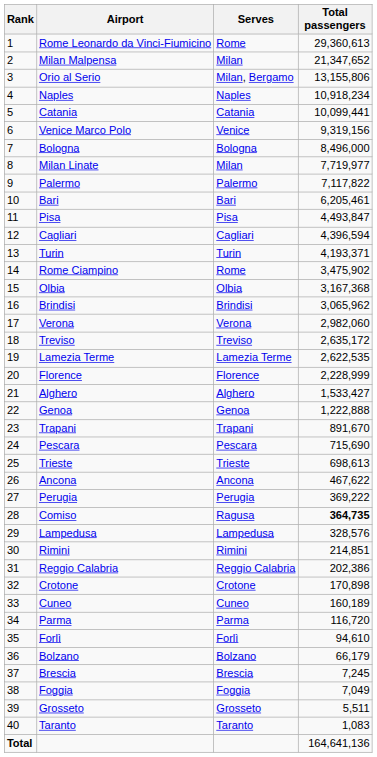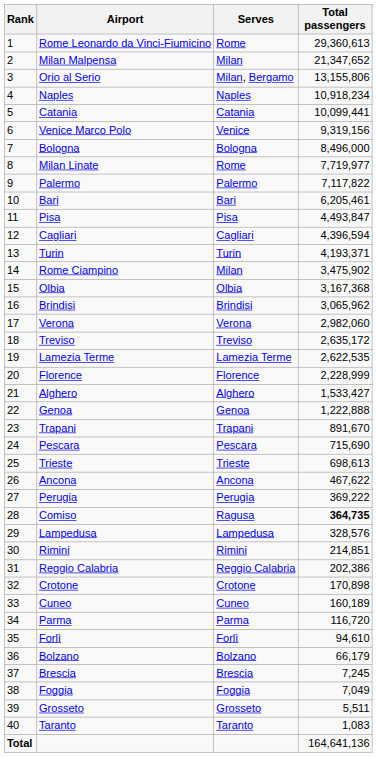 <table class="wikitable sortable">
 <tr>
 <th>Rank</th>
 <th>Airport</th>
 <th>Serves</th>
 <th style="width:100px">Total<br>passengers</th>
 </tr>
 <tr>
 <td>1</td>
 <td><a href='#'>Rome Leonardo da Vinci-Fiumicino</a></td>
 <td><a href='#'>Rome</a></td>
 <td align="right">29,360,613</td>
 </tr>
 <tr>
 <td>2</td>
 <td><a href='#'>Milan Malpensa</a></td>
 <td><a href='#'>Milan</a></td>
 <td align="right">21,347,652</td>
 </tr>
 <tr>
 <td>3</td>
 <td><a href='#'>Orio al Serio</a></td>
 <td><a href='#'>Milan</a>, <a href='#'>Bergamo</a></td>
 <td align="right">13,155,806</td>
 </tr>
 <tr>
 <td>4</td>
 <td><a href='#'>Naples</a></td>
 <td><a href='#'>Naples</a></td>
 <td align="right">10,918,234</td>
 </tr>
 <tr>
 <td>5</td>
 <td><a href='#'>Catania</a></td>
 <td><a href='#'>Catania</a></td>
 <td align="right">10,099,441</td>
 </tr>
 <tr>
 <td>6</td>
 <td><a href='#'>Venice Marco Polo</a></td>
 <td><a href='#'>Venice</a></td>
 <td align="right">9,319,156</td>
 </tr>
 <tr>
 <td>7</td>
 <td><a href='#'>Bologna</a></td>
 <td><a href='#'>Bologna</a></td>
 <td align="right">8,496,000</td>
 </tr>
 <tr>
 <td>8</td>
 <td><a href='#'>Milan Linate</a></td>
-<td><a href='#'>Milan</a></td>
+<td><a href='#'>Rome</a></td>
 <td align="right">7,719,977</td>
 </tr>
 <tr>
 <td>9</td>
 <td><a href='#'>Palermo</a></td>
 <td><a href='#'>Palermo</a></td>
 <td align="right">7,117,822</td>
 </tr>
 <tr>
 <td>10</td>
 <td><a href='#'>Bari</a></td>
 <td><a href='#'>Bari</a></td>
 <td align="right">6,205,461</td>
 </tr>
 <tr>
 <td>11</td>
 <td><a href='#'>Pisa</a></td>
 <td><a href='#'>Pisa</a></td>
 <td align="right">4,493,847</td>
 </tr>
 <tr>
 <td>12</td>
 <td><a href='#'>Cagliari</a></td>
 <td><a href='#'>Cagliari</a></td>
 <td align="right">4,396,594</td>
 </tr>
 <tr>
 <td>13</td>
 <td><a href='#'>Turin</a></td>
 <td><a href='#'>Turin</a></td>
 <td align="right">4,193,371</td>
 </tr>
 <tr>
 <td>14</td>
 <td><a href='#'>Rome Ciampino</a></td>
-<td><a href='#'>Rome</a></td>
+<td><a href='#'>Milan</a></td>
 <td align="right">3,475,902</td>
 </tr>
 <tr>
 <td>15</td>
 <td><a href='#'>Olbia</a></td>
 <td><a href='#'>Olbia</a></td>
 <td align="right">3,167,368</td>
 </tr>
 <tr>
 <td>16</td>
 <td><a href='#'>Brindisi</a></td>
 <td><a href='#'>Brindisi</a></td>
 <td align="right">3,065,962</td>
 </tr>
 <tr>
 <td>17</td>
 <td><a href='#'>Verona</a></td>
 <td><a href='#'>Verona</a></td>
 <td align="right">2,982,060</td>
 </tr>
 <tr>
 <td>18</td>
 <td><a href='#'>Treviso</a></td>
 <td><a href='#'>Treviso</a></td>
 <td align="right">2,635,172</td>
 </tr>
 <tr>
 <td>19</td>
 <td><a href='#'>Lamezia Terme</a></td>
 <td><a href='#'>Lamezia Terme</a></td>
 <td align="right">2,622,535</td>
 </tr>
 <tr>
 <td>20</td>
 <td><a href='#'>Florence</a></td>
 <td><a href='#'>Florence</a></td>
 <td align="right">2,228,999</td>
 </tr>
 <tr>
 <td>21</td>
 <td><a href='#'>Alghero</a></td>
 <td><a href='#'>Alghero</a></td>
 <td align="right">1,533,427</td>
 </tr>
 <tr>
 <td>22</td>
 <td><a href='#'>Genoa</a></td>
 <td><a href='#'>Genoa</a></td>
 <td align="right">1,222,888</td>
 </tr>
 <tr>
 <td>23</td>
 <td><a href='#'>Trapani</a></td>
 <td><a href='#'>Trapani</a></td>
 <td align="right">891,670</td>
 </tr>
 <tr>
 <td>24</td>
 <td><a href='#'>Pescara</a></td>
 <td><a href='#'>Pescara</a></td>
 <td align="right">715,690</td>
 </tr>
 <tr>
 <td>25</td>
 <td><a href='#'>Trieste</a></td>
 <td><a href='#'>Trieste</a></td>
 <td align="right">698,613</td>
 </tr>
 <tr>
 <td>26</td>
 <td><a href='#'>Ancona</a></td>
 <td><a href='#'>Ancona</a></td>
 <td align="right">467,622</td>
 </tr>
 <tr>
 <td>27</td>
 <td><a href='#'>Perugia</a></td>
 <td><a href='#'>Perugia</a></td>
 <td align="right">369,222</td>
 </tr>
 <tr>
 <td>28</td>
 <td><a href='#'>Comiso</a></td>
 <td><a href='#'>Ragusa</a></td>
 <td align="right"><strong>364,735</strong></td>
 </tr>
 <tr>
 <td>29</td>
 <td><a href='#'>Lampedusa</a></td>
 <td><a href='#'>Lampedusa</a></td>
 <td align="right">328,576</td>
 </tr>
 <tr>
 <td>30</td>
 <td><a href='#'>Rimini</a></td>
 <td><a href='#'>Rimini</a></td>
 <td align="right">214,851</td>
 </tr>
 <tr>
 <td>31</td>
 <td><a href='#'>Reggio Calabria</a></td>
 <td><a href='#'>Reggio Calabria</a></td>
 <td align="right">202,386</td>
 </tr>
 <tr>
 <td>32</td>
 <td><a href='#'>Crotone</a></td>
 <td><a href='#'>Crotone</a></td>
 <td align="right">170,898</td>
 </tr>
 <tr>
 <td>33</td>
 <td><a href='#'>Cuneo</a></td>
 <td><a href='#'>Cuneo</a></td>
 <td align="right">160,189</td>
 </tr>
 <tr>
 <td>34</td>
 <td><a href='#'>Parma</a></td>
 <td><a href='#'>Parma</a></td>
 <td align="right">116,720</td>
 </tr>
 <tr>
 <td>35</td>
 <td><a href='#'>Forlì</a></td>
 <td><a href='#'>Forlì</a></td>
 <td align="right">94,610</td>
 </tr>
 <tr>
 <td>36</td>
 <td><a href='#'>Bolzano</a></td>
 <td><a href='#'>Bolzano</a></td>
 <td align="right">66,179</td>
 </tr>
 <tr>
 <td>37</td>
 <td><a href='#'>Brescia</a></td>
 <td><a href='#'>Brescia</a></td>
 <td align="right">7,245</td>
 </tr>
 <tr>
 <td>38</td>
 <td><a href='#'>Foggia</a></td>
 <td><a href='#'>Foggia</a></td>
 <td align="right">7,049</td>
 </tr>
 <tr>
 <td>39</td>
 <td><a href='#'>Grosseto</a></td>
 <td><a href='#'>Grosseto</a></td>
 <td align="right">5,511</td>
 </tr>
 <tr>
 <td>40</td>
 <td><a href='#'>Taranto</a></td>
 <td><a href='#'>Taranto</a></td>
 <td align="right">1,083</td>
 </tr>
 <tr>
 <td><strong>Total</strong></td>
 <td></td>
 <td></td>
 <td align="right">164,641,136</td>
 </tr>
 </table>
